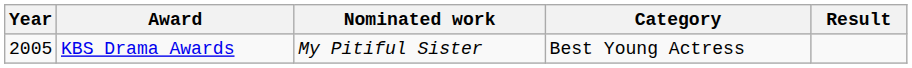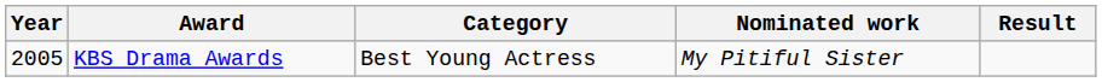 <table class="wikitable" style="width:650px">
 <tr>
 <th width=10>Year</th>
 <th>Award</th>
+<th>Category</th>
 <th>Nominated work</th>
-<th>Category</th>
 <th>Result</th>
 </tr>
 <tr>
 <td>2005</td>
 <td><a href='#'>KBS Drama Awards</a></td>
+<td>Best Young Actress</td>
 <td><em>My Pitiful Sister</em></td>
-<td>Best Young Actress</td>
 <td></td>
 </tr>
 </table>
